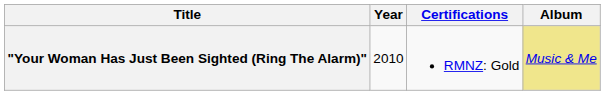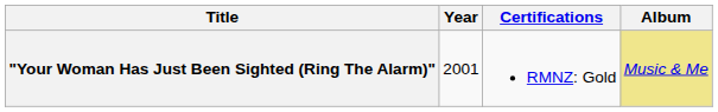 <table class="wikitable plainrowheaders" style="text-align:center;">
 <tr>
 <th scope="col">Title</th>
 <th scope="col">Year</th>
 <th scope="col"><a href='#'>Certifications</a></th>
 <th scope="col">Album</th>
 </tr>
 <tr>
 <th scope="row">"Your Woman Has Just Been Sighted (Ring The Alarm)"<br></th>
-<td>2010</td>
+<td>2001</td>
 <td><br><ul><li><a href='#'>RMNZ</a>: Gold</li></ul></td>
 <td style="background: khaki;"><em><a href='#'>Music & Me</a></em></td>
 </tr>
 </table>
